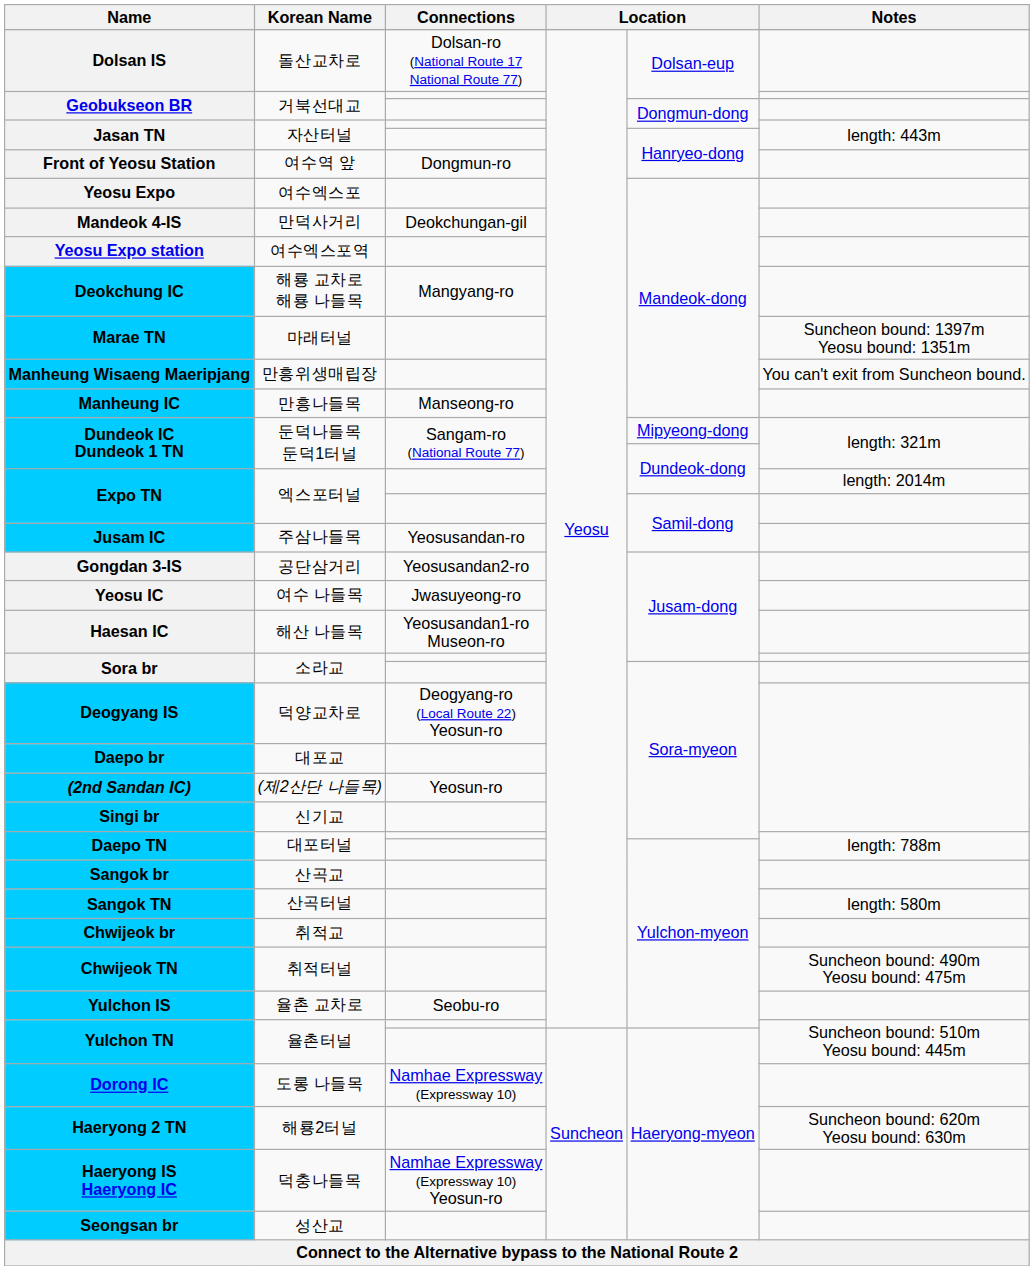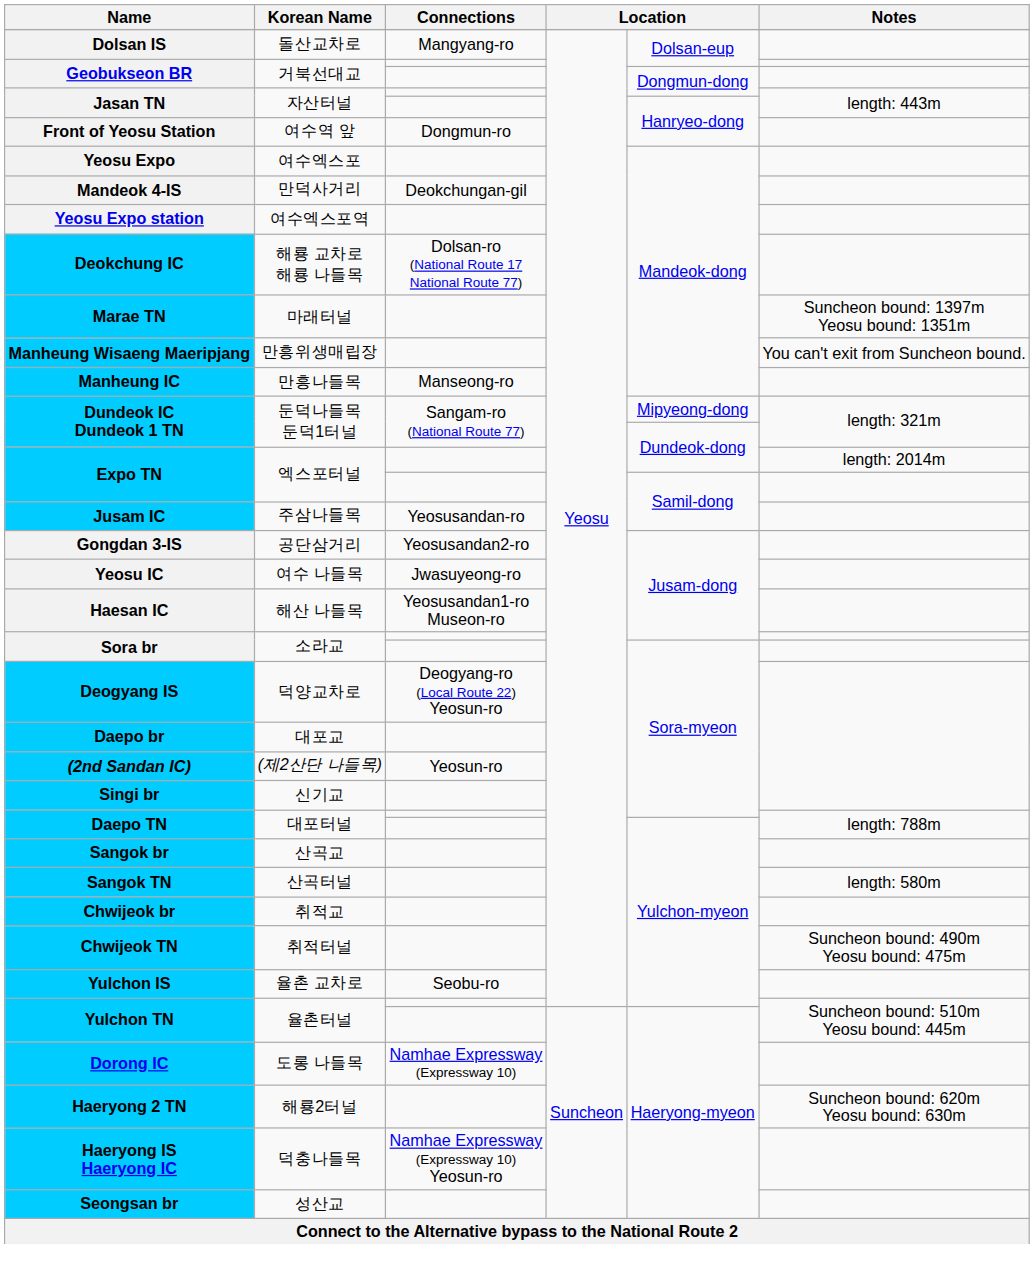 <table class="wikitable" style="font-size: 85%; text-align: center;">
 <tr>
 <th>Name</th>
 <th>Korean Name</th>
 <th>Connections</th>
 <th colspan="2">Location</th>
 <th>Notes</th>
 </tr>
 <tr>
 </tr>
 <tr>
 <th>Dolsan IS</th>
 <td>돌산교차로</td>
-<td>Dolsan-ro<br><small>(<a href='#'>National Route 17</a><br><a href='#'>National Route 77</a>)</small></td>
+<td>Mangyang-ro</td>
 <td rowspan=35><a href='#'>Yeosu</a></td>
 <td rowspan=2><a href='#'>Dolsan-eup</a></td>
 <td></td>
 </tr>
 <tr>
 <th rowspan=2><a href='#'>Geobukseon BR</a></th>
 <td rowspan=2>거북선대교</td>
 <td></td>
 <td></td>
 </tr>
 <tr>
 <td></td>
 <td rowspan=2><a href='#'>Dongmun-dong</a></td>
 <td></td>
 </tr>
 <tr>
 <th rowspan=2>Jasan TN</th>
 <td rowspan=2>자산터널</td>
 <td></td>
 <td rowspan=2>length: 443m</td>
 </tr>
 <tr>
 <td></td>
 <td rowspan=2><a href='#'>Hanryeo-dong</a></td>
 </tr>
 <tr>
 <th>Front of Yeosu Station</th>
 <td>여수역 앞</td>
 <td>Dongmun-ro</td>
 <td></td>
 </tr>
 <tr>
 <th>Yeosu Expo</th>
 <td>여수엑스포</td>
 <td></td>
 <td rowspan=7><a href='#'>Mandeok-dong</a></td>
 <td></td>
 </tr>
 <tr>
 <th>Mandeok 4-IS</th>
 <td>만덕사거리</td>
 <td>Deokchungan-gil</td>
 <td></td>
 </tr>
 <tr>
 <th><a href='#'>Yeosu Expo station</a></th>
 <td>여수엑스포역</td>
 <td></td>
 <td></td>
 </tr>
 <tr>
 <th style="background-color: #00CCFF;">Deokchung IC</th>
 <td>해룡 교차로<br>해룡 나들목</td>
-<td>Mangyang-ro</td>
+<td>Dolsan-ro<br><small>(<a href='#'>National Route 17</a><br><a href='#'>National Route 77</a>)</small></td>
 <td></td>
 </tr>
 <tr>
 <th style="background-color: #00CCFF;">Marae TN</th>
 <td>마래터널</td>
 <td></td>
 <td>Suncheon bound: 1397m<br>Yeosu bound: 1351m</td>
 </tr>
 <tr>
 <th style="background-color: #00CCFF;">Manheung Wisaeng Maeripjang</th>
 <td>만흥위생매립장</td>
 <td></td>
 <td>You can't exit from Suncheon bound.</td>
 </tr>
 <tr>
 <th style="background-color: #00CCFF;">Manheung IC</th>
 <td>만흥나들목</td>
 <td>Manseong-ro</td>
 <td></td>
 </tr>
 <tr>
 <th rowspan=2 style="background-color: #00CCFF;">Dundeok IC<br>Dundeok 1 TN</th>
 <td rowspan=2>둔덕나들목<br>둔덕1터널</td>
 <td rowspan=2>Sangam-ro<br><small>(<a href='#'>National Route 77</a>)</small></td>
 <td><a href='#'>Mipyeong-dong</a></td>
 <td rowspan=2>length: 321m</td>
 </tr>
 <tr>
 <td rowspan=2><a href='#'>Dundeok-dong</a></td>
 </tr>
 <tr>
 <th rowspan=2 style="background-color: #00CCFF;">Expo TN</th>
 <td rowspan=2>엑스포터널</td>
 <td></td>
 <td>length: 2014m</td>
 </tr>
 <tr>
 <td>　</td>
 <td rowspan=2><a href='#'>Samil-dong</a></td>
 <td></td>
 </tr>
 <tr>
 <th style="background-color: #00CCFF;">Jusam IC</th>
 <td>주삼나들목</td>
 <td>Yeosusandan-ro</td>
 <td></td>
 </tr>
 <tr>
 <th>Gongdan 3-IS</th>
 <td>공단삼거리</td>
 <td>Yeosusandan2-ro</td>
 <td rowspan=4><a href='#'>Jusam-dong</a></td>
 <td></td>
 </tr>
 <tr>
 <th>Yeosu IC</th>
 <td>여수 나들목</td>
 <td>Jwasuyeong-ro</td>
 <td></td>
 </tr>
 <tr>
 <th>Haesan IC</th>
 <td>해산 나들목</td>
 <td>Yeosusandan1-ro<br>Museon-ro</td>
 <td></td>
 </tr>
 <tr>
 <th rowspan=2>Sora br</th>
 <td rowspan=2>소라교</td>
 <td></td>
 <td></td>
 </tr>
 <tr>
 <td></td>
 <td rowspan=6><a href='#'>Sora-myeon</a></td>
 <td></td>
 </tr>
 <tr>
 <th style="background-color: #00CCFF;">Deogyang IS</th>
 <td>덕양교차로</td>
 <td>Deogyang-ro<br><small>(<a href='#'>Local Route 22</a>)</small><br>Yeosun-ro</td>
 <td rowspan=4></td>
 </tr>
 <tr>
 <th style="background-color: #00CCFF;">Daepo br</th>
 <td>대포교</td>
 <td></td>
 </tr>
 <tr>
 <th style="background-color: #00CCFF;"><em>(2nd Sandan IC)</em></th>
 <td><em>(제2산단 나들목)</em></td>
 <td>Yeosun-ro</td>
 </tr>
 <tr>
 <th style="background-color: #00CCFF;">Singi br</th>
 <td>신기교</td>
 <td></td>
 </tr>
 <tr>
 <th rowspan=2 style="background-color: #00CCFF;">Daepo TN</th>
 <td rowspan=2>대포터널</td>
 <td></td>
 <td rowspan=2>length: 788m</td>
 </tr>
 <tr>
 <td></td>
 <td rowspan=7><a href='#'>Yulchon-myeon</a></td>
 </tr>
 <tr>
 <th style="background-color: #00CCFF;">Sangok br</th>
 <td>산곡교</td>
 <td></td>
 <td></td>
 </tr>
 <tr>
 <th style="background-color: #00CCFF;">Sangok TN</th>
 <td>산곡터널</td>
 <td></td>
 <td>length: 580m</td>
 </tr>
 <tr>
 <th style="background-color: #00CCFF;">Chwijeok br</th>
 <td>취적교</td>
 <td></td>
 <td></td>
 </tr>
 <tr>
 <th style="background-color: #00CCFF;">Chwijeok TN</th>
 <td>취적터널</td>
 <td></td>
 <td>Suncheon bound: 490m<br>Yeosu bound: 475m</td>
 </tr>
 <tr>
 <th style="background-color: #00CCFF;">Yulchon IS</th>
 <td>율촌 교차로</td>
 <td>Seobu-ro</td>
 <td></td>
 </tr>
 <tr>
 <th rowspan=2 style="background-color: #00CCFF;">Yulchon TN</th>
 <td rowspan=2>율촌터널</td>
 <td></td>
 <td rowspan=2>Suncheon bound: 510m<br>Yeosu bound: 445m</td>
 </tr>
 <tr>
 <td></td>
 <td rowspan=5><a href='#'>Suncheon</a></td>
 <td rowspan=5><a href='#'>Haeryong-myeon</a></td>
 </tr>
 <tr>
 <th style="background-color: #00CCFF;"><a href='#'>Dorong IC</a></th>
 <td>도롱 나들목</td>
 <td><a href='#'>Namhae Expressway</a><br><small>(Expressway 10)</small></td>
 <td></td>
 </tr>
 <tr>
 <th style="background-color: #00CCFF;">Haeryong 2 TN</th>
 <td>해룡2터널</td>
 <td></td>
 <td>Suncheon bound: 620m<br>Yeosu bound: 630m</td>
 </tr>
 <tr>
 <th style="background-color: #00CCFF;">Haeryong IS<br><a href='#'>Haeryong IC</a></th>
 <td>덕충나들목</td>
 <td><a href='#'>Namhae Expressway</a><br><small>(Expressway 10)</small><br>Yeosun-ro</td>
 <td></td>
 </tr>
 <tr>
 <th style="background-color: #00CCFF;">Seongsan br</th>
 <td>성산교</td>
 <td></td>
 <td></td>
 </tr>
 <tr>
 <th colspan=6>Connect to the Alternative bypass to the National Route 2</th>
 </tr>
 </table>
